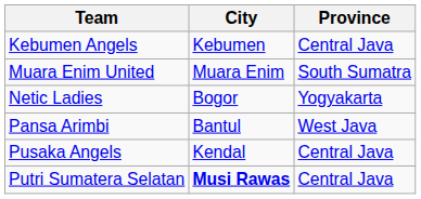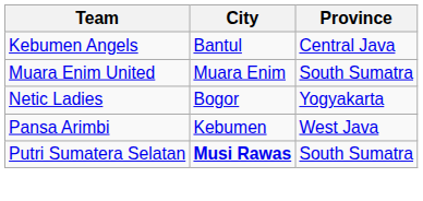 <table class="wikitable sortable" style="text-align:left;">
 <tr>
 <th>Team</th>
 <th>City</th>
 <th>Province</th>
 </tr>
 <tr>
 <td><a href='#'>Kebumen Angels</a></td>
-<td><a href='#'>Kebumen</a></td>
+<td><a href='#'>Bantul</a></td>
 <td><a href='#'>Central Java</a></td>
 </tr>
 <tr>
 <td><a href='#'>Muara Enim United</a></td>
 <td><a href='#'>Muara Enim</a></td>
 <td><a href='#'>South Sumatra</a></td>
 </tr>
 <tr>
 <td><a href='#'>Netic Ladies</a></td>
 <td><a href='#'>Bogor</a></td>
 <td><a href='#'>Yogyakarta</a></td>
 </tr>
 <tr>
 <td><a href='#'>Pansa Arimbi</a></td>
-<td><a href='#'>Bantul</a></td>
+<td><a href='#'>Kebumen</a></td>
 <td><a href='#'>West Java</a></td>
-</tr>
-<tr>
-<td><a href='#'>Pusaka Angels</a></td>
-<td><a href='#'>Kendal</a></td>
-<td><a href='#'>Central Java</a></td>
 </tr>
 <tr>
 <td><a href='#'>Putri Sumatera Selatan</a></td>
 <td><strong><a href='#'>Musi Rawas</a></strong></td>
-<td><a href='#'>Central Java</a></td>
+<td><a href='#'>South Sumatra</a></td>
 </tr>
 </table>
